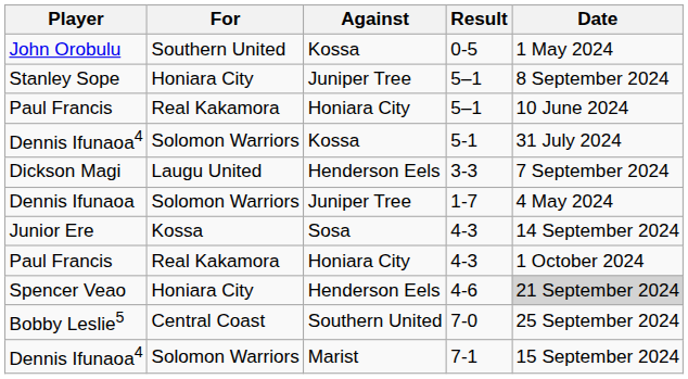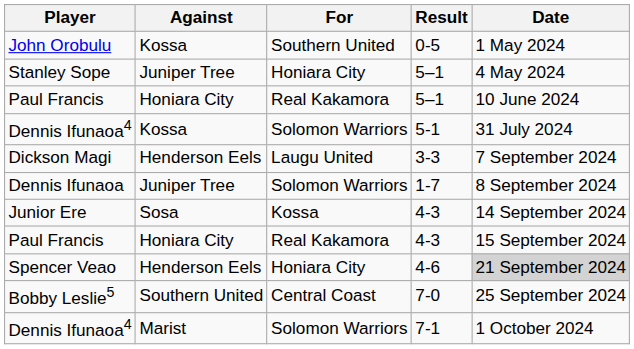 <table class="wikitable sortable">
 <tr>
 <th>Player</th>
+<th>Against</th>
 <th>For</th>
-<th>Against</th>
 <th>Result</th>
 <th>Date</th>
 </tr>
 <tr>
 <td> <a href='#'>John Orobulu</a></td>
+<td>Kossa</td>
 <td>Southern United</td>
-<td>Kossa</td>
 <td>0-5</td>
 <td>1 May 2024</td>
 </tr>
 <tr>
 <td> Stanley Sope</td>
+<td>Juniper Tree</td>
 <td>Honiara City</td>
-<td>Juniper Tree</td>
 <td>5–1</td>
-<td>8 September 2024</td>
+<td>4 May 2024</td>
 </tr>
 <tr>
 <td> Paul Francis</td>
+<td>Honiara City</td>
 <td>Real Kakamora</td>
-<td>Honiara City</td>
 <td>5–1</td>
 <td>10 June 2024</td>
 </tr>
 <tr>
 <td> Dennis Ifunaoa<sup>4</sup></td>
+<td>Kossa</td>
 <td>Solomon Warriors</td>
-<td>Kossa</td>
 <td>5-1</td>
 <td>31 July 2024</td>
 </tr>
 <tr>
 <td> Dickson Magi</td>
+<td>Henderson Eels</td>
 <td>Laugu United</td>
-<td>Henderson Eels</td>
 <td>3-3</td>
 <td>7 September 2024</td>
 </tr>
 <tr>
 <td> Dennis Ifunaoa</td>
+<td>Juniper Tree</td>
 <td>Solomon Warriors</td>
-<td>Juniper Tree</td>
 <td>1-7</td>
-<td>4 May 2024</td>
+<td>8 September 2024</td>
 </tr>
 <tr>
 <td> Junior Ere</td>
+<td>Sosa</td>
 <td>Kossa</td>
-<td>Sosa</td>
 <td>4-3</td>
 <td>14 September 2024</td>
 </tr>
 <tr>
 <td> Paul Francis</td>
+<td>Honiara City</td>
 <td>Real Kakamora</td>
-<td>Honiara City</td>
 <td>4-3</td>
-<td>1 October 2024</td>
+<td>15 September 2024</td>
 </tr>
 <tr>
 <td> Spencer Veao</td>
+<td>Henderson Eels</td>
 <td>Honiara City</td>
-<td>Henderson Eels</td>
 <td>4-6</td>
 <td style="background: lightgrey;">21 September 2024</td>
 </tr>
 <tr>
 <td> Bobby Leslie<sup>5</sup></td>
+<td>Southern United</td>
 <td>Central Coast</td>
-<td>Southern United</td>
 <td>7-0</td>
 <td>25 September 2024</td>
 </tr>
 <tr>
 <td> Dennis Ifunaoa<sup>4</sup></td>
+<td>Marist</td>
 <td>Solomon Warriors</td>
-<td>Marist</td>
 <td>7-1</td>
-<td>15 September 2024</td>
+<td>1 October 2024</td>
 </tr>
 </table>
